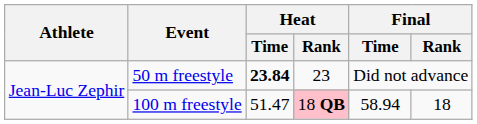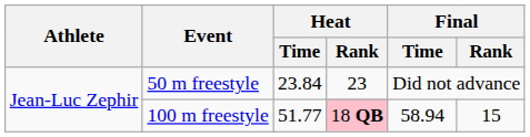 <table class=wikitable style="font-size:90%">
 <tr>
 <th rowspan="2">Athlete</th>
 <th rowspan="2">Event</th>
 <th colspan="2">Heat</th>
 <th colspan="2">Final</th>
 </tr>
 <tr style="font-size:95%">
 <th>Time</th>
 <th>Rank</th>
 <th>Time</th>
 <th>Rank</th>
 </tr>
 <tr align=center>
 <td align=left rowspan="2"><a href='#'>Jean-Luc Zephir</a></td>
 <td align=left><a href='#'>50 m freestyle</a></td>
-<td><strong>23.84</strong></td>
+<td>23.84</td>
 <td>23</td>
 <td colspan="2">Did not advance</td>
 </tr>
 <tr align=center>
 <td align=left><a href='#'>100 m freestyle</a></td>
-<td>51.47</td>
+<td>51.77</td>
 <td style="background: pink;">18 <strong>QB</strong></td>
 <td>58.94</td>
-<td>18</td>
+<td>15</td>
 </tr>
 </table>
